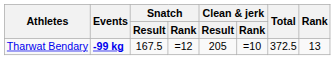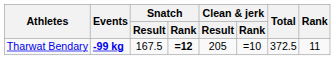 <table class=wikitable style=font-size:90%>
 <tr>
 <th rowspan=2>Athletes</th>
 <th rowspan=2>Events</th>
 <th colspan=2>Snatch</th>
 <th colspan=2>Clean & jerk</th>
 <th rowspan=2>Total</th>
 <th rowspan=2>Rank</th>
 </tr>
 <tr>
 <th>Result</th>
 <th>Rank</th>
 <th>Result</th>
 <th>Rank</th>
 </tr>
 <tr>
 <td><a href='#'>Tharwat Bendary</a></td>
 <td><strong><a href='#'>-99 kg</a></strong></td>
 <td align=center>167.5</td>
-<td align=center>=12</td>
+<td align=center><strong>=12</strong></td>
 <td align=center>205</td>
 <td align=center>=10</td>
 <td align=center>372.5</td>
-<td align=center>13</td>
+<td align=center>11</td>
 </tr>
 </table>
